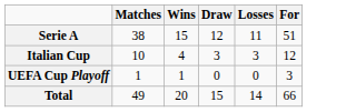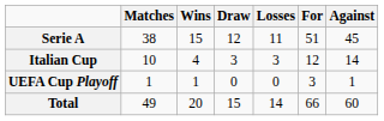 <table class="wikitable" style="text-align: center;">
 <tr>
 <td></td>
 <th>Matches</th>
 <th>Wins</th>
 <th>Draw</th>
 <th>Losses</th>
 <th>For</th>
+<th>Against</th>
 </tr>
 <tr>
 <th>Serie A</th>
 <td>38</td>
 <td>15</td>
 <td>12</td>
 <td>11</td>
 <td>51</td>
+<td>45</td>
 </tr>
 <tr>
 <th>Italian Cup</th>
 <td>10</td>
 <td>4</td>
 <td>3</td>
 <td>3</td>
 <td>12</td>
+<td>14</td>
 </tr>
 <tr>
 <th>UEFA Cup <em>Playoff</em></th>
 <td>1</td>
 <td>1</td>
 <td>0</td>
 <td>0</td>
 <td>3</td>
+<td>1</td>
 </tr>
 <tr>
 <th>Total</th>
 <td>49</td>
 <td>20</td>
 <td>15</td>
 <td>14</td>
 <td>66</td>
+<td>60</td>
 </tr>
 </table>
